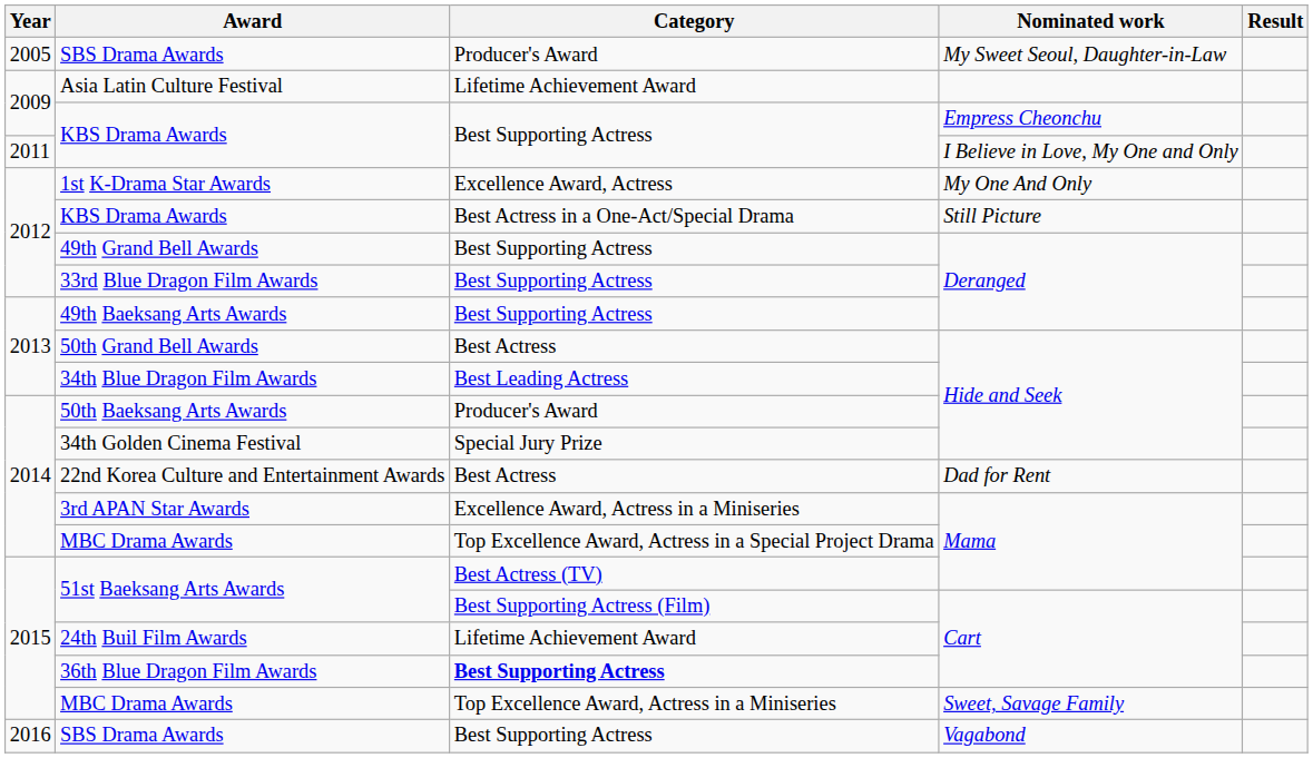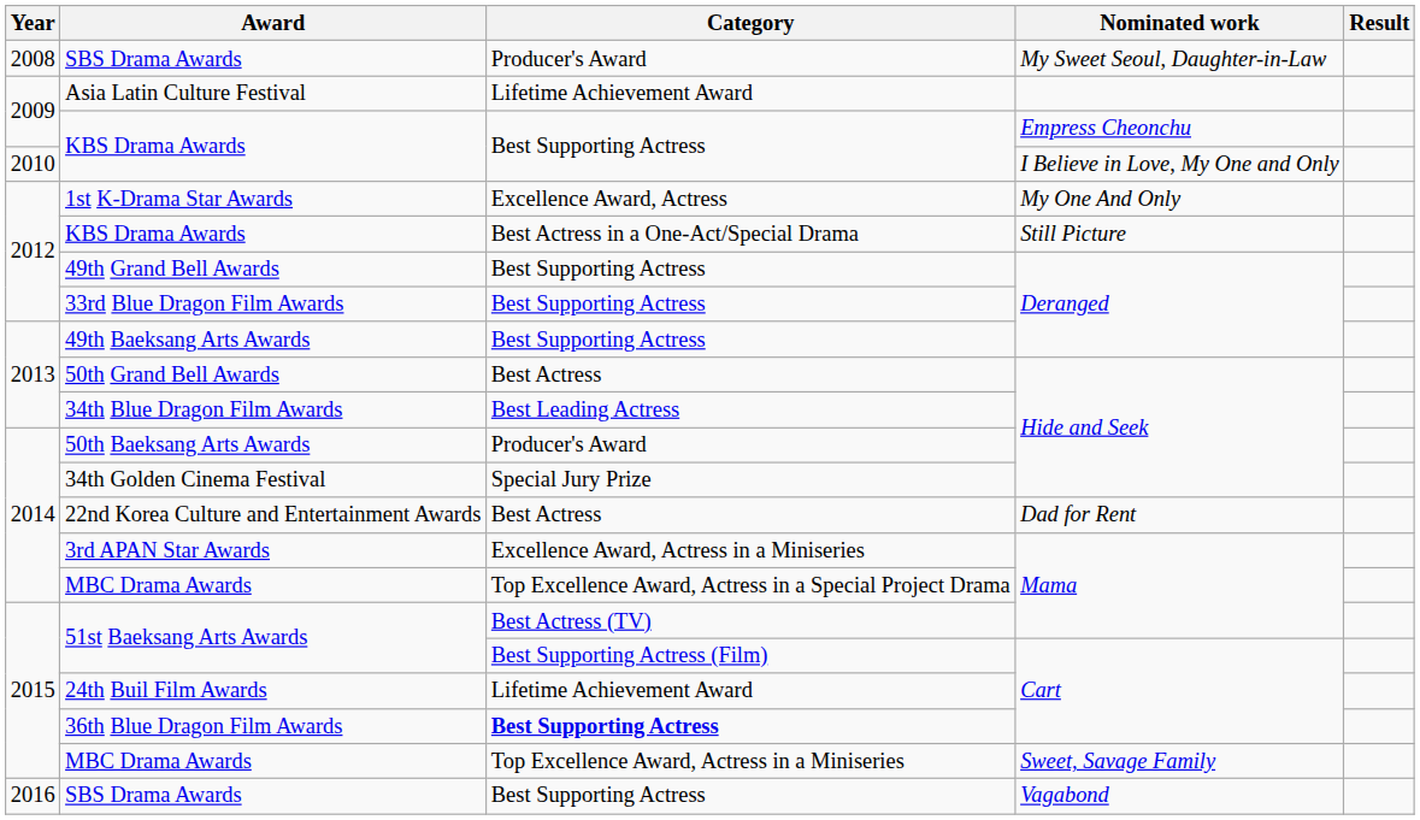 <table class="wikitable sortable">
 <tr>
 <th>Year</th>
 <th>Award</th>
 <th>Category</th>
 <th>Nominated work</th>
 <th>Result</th>
 </tr>
 <tr>
-<td>2005</td>
+<td>2008</td>
 <td><a href='#'>SBS Drama Awards</a></td>
 <td>Producer's Award</td>
 <td><em>My Sweet Seoul</em>, <em>Daughter-in-Law</em></td>
 <td></td>
 </tr>
 <tr>
 <td rowspan=2>2009</td>
 <td>Asia Latin Culture Festival</td>
 <td>Lifetime Achievement Award</td>
 <td></td>
 <td></td>
 </tr>
 <tr>
 <td rowspan="2"><a href='#'>KBS Drama Awards</a></td>
 <td rowspan="2">Best Supporting Actress</td>
 <td><em><a href='#'>Empress Cheonchu</a></em></td>
 <td></td>
 </tr>
 <tr>
-<td>2011</td>
+<td>2010</td>
 <td><em>I Believe in Love</em>, <em>My One and Only</em></td>
 <td></td>
 </tr>
 <tr>
 <td rowspan="4">2012</td>
 <td><a href='#'>1st</a> <a href='#'>K-Drama Star Awards</a></td>
 <td>Excellence Award, Actress</td>
 <td><em>My One And Only</em></td>
 <td></td>
 </tr>
 <tr>
 <td><a href='#'>KBS Drama Awards</a></td>
 <td>Best Actress in a One-Act/Special Drama</td>
 <td><em>Still Picture</em></td>
 <td></td>
 </tr>
 <tr>
 <td><a href='#'>49th</a> <a href='#'>Grand Bell Awards</a></td>
 <td>Best Supporting Actress</td>
 <td rowspan="3"><em><a href='#'>Deranged</a></em></td>
 <td></td>
 </tr>
 <tr>
 <td><a href='#'>33rd</a> <a href='#'>Blue Dragon Film Awards</a></td>
 <td><a href='#'>Best Supporting Actress</a></td>
 <td></td>
 </tr>
 <tr>
 <td rowspan="3">2013</td>
 <td><a href='#'>49th</a> <a href='#'>Baeksang Arts Awards</a></td>
 <td><a href='#'>Best Supporting Actress</a></td>
 <td></td>
 </tr>
 <tr>
 <td><a href='#'>50th</a> <a href='#'>Grand Bell Awards</a></td>
 <td>Best Actress</td>
 <td rowspan="4"><em><a href='#'>Hide and Seek</a></em></td>
 <td></td>
 </tr>
 <tr>
 <td><a href='#'>34th</a> <a href='#'>Blue Dragon Film Awards</a></td>
 <td><a href='#'>Best Leading Actress</a></td>
 <td></td>
 </tr>
 <tr>
 <td rowspan="5">2014</td>
 <td><a href='#'>50th</a> <a href='#'>Baeksang Arts Awards</a></td>
 <td>Producer's Award</td>
 <td></td>
 </tr>
 <tr>
 <td>34th Golden Cinema Festival</td>
 <td>Special Jury Prize</td>
 <td></td>
 </tr>
 <tr>
 <td>22nd Korea Culture and Entertainment Awards</td>
 <td>Best Actress</td>
 <td><em>Dad for Rent</em></td>
 <td></td>
 </tr>
 <tr>
 <td><a href='#'>3rd APAN Star Awards</a></td>
 <td>Excellence Award, Actress in a Miniseries</td>
 <td rowspan="3"><em><a href='#'>Mama</a></em></td>
 <td></td>
 </tr>
 <tr>
 <td><a href='#'>MBC Drama Awards</a></td>
 <td>Top Excellence Award, Actress in a Special Project Drama</td>
 <td></td>
 </tr>
 <tr>
 <td rowspan=5>2015</td>
 <td rowspan=2><a href='#'>51st</a> <a href='#'>Baeksang Arts Awards</a></td>
 <td><a href='#'>Best Actress (TV)</a></td>
 <td></td>
 </tr>
 <tr>
 <td><a href='#'>Best Supporting Actress (Film)</a></td>
 <td rowspan=3><em><a href='#'>Cart</a></em></td>
 <td></td>
 </tr>
 <tr>
 <td><a href='#'>24th</a> <a href='#'>Buil Film Awards</a></td>
 <td>Lifetime Achievement Award</td>
 <td></td>
 </tr>
 <tr>
 <td><a href='#'>36th</a> <a href='#'>Blue Dragon Film Awards</a></td>
 <td><strong><a href='#'>Best Supporting Actress</a></strong></td>
 <td></td>
 </tr>
 <tr>
 <td><a href='#'>MBC Drama Awards</a></td>
 <td>Top Excellence Award, Actress in a Miniseries</td>
 <td><em><a href='#'>Sweet, Savage Family</a></em></td>
 <td></td>
 </tr>
 <tr>
 <td>2016</td>
 <td><a href='#'>SBS Drama Awards</a></td>
 <td>Best Supporting Actress</td>
 <td><em><a href='#'>Vagabond</a></em></td>
 <td></td>
 </tr>
 </table>
